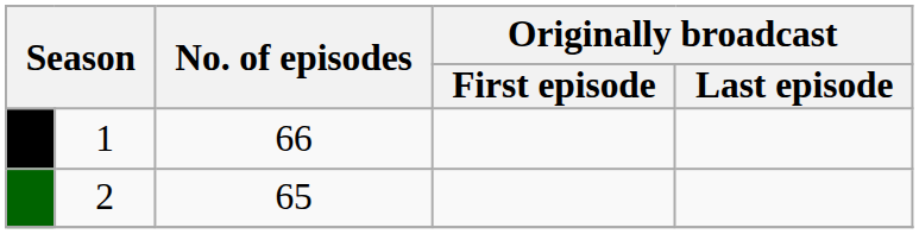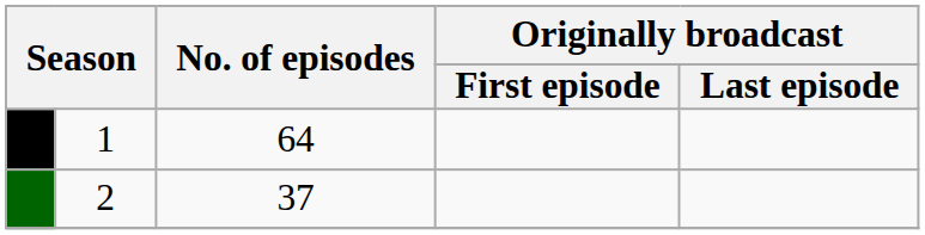 <table class="wikitable" style="text-align:center">
 <tr>
 <th style="padding: 0 8px" colspan="2" rowspan="2">Season</th>
 <th style="padding: 0 8px" rowspan="2">No. of episodes</th>
 <th colspan="2">Originally broadcast</th>
 </tr>
 <tr>
 <th style="padding: 0 8px">First episode</th>
 <th style="padding: 0 8px">Last episode</th>
 </tr>
 <tr>
 <td style="background:#000000;"></td>
 <td style="text-align:center;">1</td>
-<td style="text-align:center;">66</td>
+<td style="text-align:center;">64</td>
 <td style="text-align:center;"></td>
 <td style="text-align:center;"></td>
 </tr>
 <tr>
 <td style="background:#006400;"></td>
 <td style="text-align:center;">2</td>
-<td style="text-align:center;">65</td>
+<td style="text-align:center;">37</td>
 <td style="text-align:center;"></td>
 <td style="text-align:center;"></td>
 </tr>
 <tr>
 </tr>
 </table>
